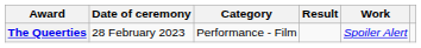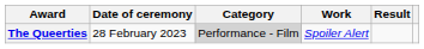 <table class="wikitable plainrowheaders sortable">
 <tr>
 <th scope="col">Award</th>
 <th scope="col">Date of ceremony</th>
 <th scope="col">Category</th>
+<th scope="col">Work</th>
 <th scope="col">Result</th>
-<th scope="col">Work</th>
 <th scope="col" class="unsortable"></th>
 </tr>
 <tr>
 <th scope="row"><a href='#'>The Queerties</a></th>
 <td>28 February 2023</td>
-<td>Performance - Film</td>
+<td style="background: lightgrey;">Performance - Film</td>
+<td><em><a href='#'>Spoiler Alert</a></em></td>
 <td></td>
-<td><em><a href='#'>Spoiler Alert</a></em></td>
 <td style="text-align:center;"></td>
 </tr>
 </table>
